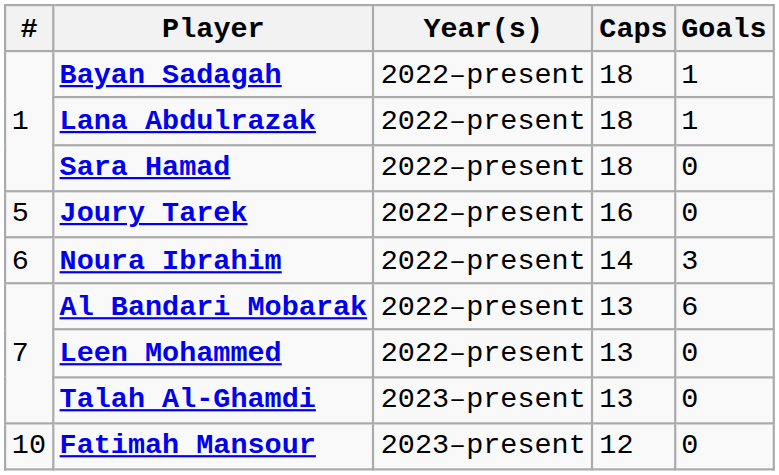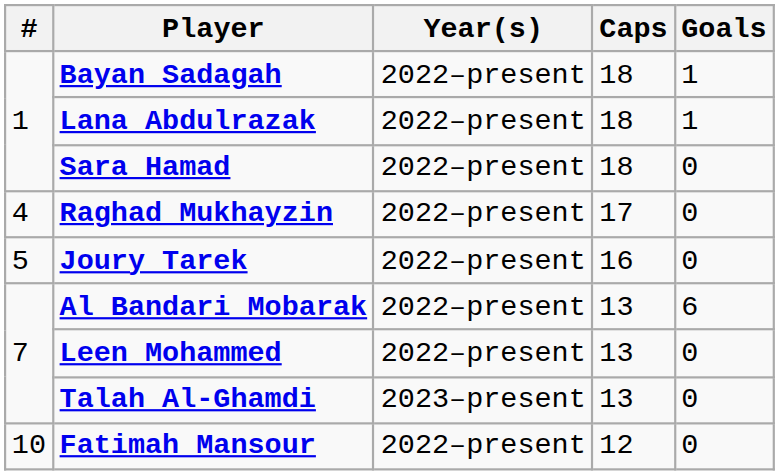 <table class="wikitable sortable">
 <tr>
 <th width=>#</th>
 <th width=>Player</th>
 <th width=>Year(s)</th>
 <th width=>Caps</th>
 <th width=>Goals</th>
 </tr>
 <tr>
 <td rowspan="3">1</td>
 <td><strong><a href='#'>Bayan Sadagah</a></strong></td>
 <td>2022–present</td>
 <td>18</td>
 <td>1</td>
 </tr>
 <tr>
 <td><strong><a href='#'>Lana Abdulrazak</a></strong></td>
 <td>2022–present</td>
 <td>18</td>
 <td>1</td>
 </tr>
 <tr>
 <td><strong><a href='#'>Sara Hamad</a></strong></td>
 <td>2022–present</td>
 <td>18</td>
 <td>0</td>
 </tr>
 <tr>
+<td rowspan="1">4</td>
+<td><strong><a href='#'>Raghad Mukhayzin</a></strong></td>
+<td>2022–present</td>
+<td>17</td>
+<td>0</td>
+</tr>
+<tr>
 <td rowspan="1">5</td>
 <td><strong><a href='#'>Joury Tarek</a></strong></td>
 <td>2022–present</td>
 <td>16</td>
 <td>0</td>
-</tr>
-<tr>
-<td rowspan="1">6</td>
-<td><strong><a href='#'>Noura Ibrahim</a></strong></td>
-<td>2022–present</td>
-<td>14</td>
-<td>3</td>
 </tr>
 <tr>
 <td rowspan="3">7</td>
 <td><strong><a href='#'>Al Bandari Mobarak</a></strong></td>
 <td>2022–present</td>
 <td>13</td>
 <td>6</td>
 </tr>
 <tr>
 <td><strong><a href='#'>Leen Mohammed</a></strong></td>
 <td>2022–present</td>
 <td>13</td>
 <td>0</td>
 </tr>
 <tr>
 <td><strong><a href='#'>Talah Al-Ghamdi</a></strong></td>
 <td>2023–present</td>
 <td>13</td>
 <td>0</td>
 </tr>
 <tr>
 <td rowspan="3">10</td>
 <td><strong><a href='#'>Fatimah Mansour</a></strong></td>
-<td>2023–present</td>
+<td>2022–present</td>
 <td>12</td>
 <td>0</td>
 </tr>
 </table>
